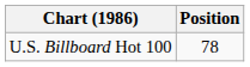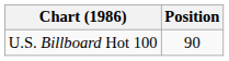 <table class="wikitable">
 <tr>
 <th>Chart (1986)</th>
 <th>Position</th>
 </tr>
 <tr>
 <td>U.S. <em>Billboard</em> Hot 100</td>
-<td style="text-align:center;">78</td>
+<td style="text-align:center;">90</td>
 </tr>
 </table>
